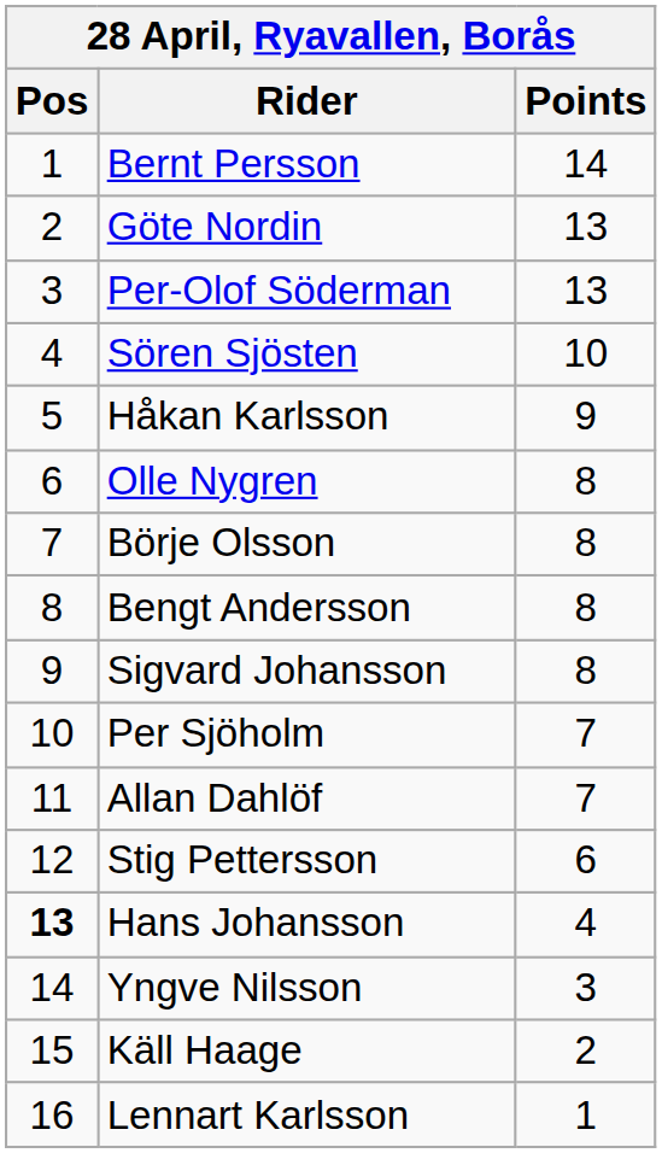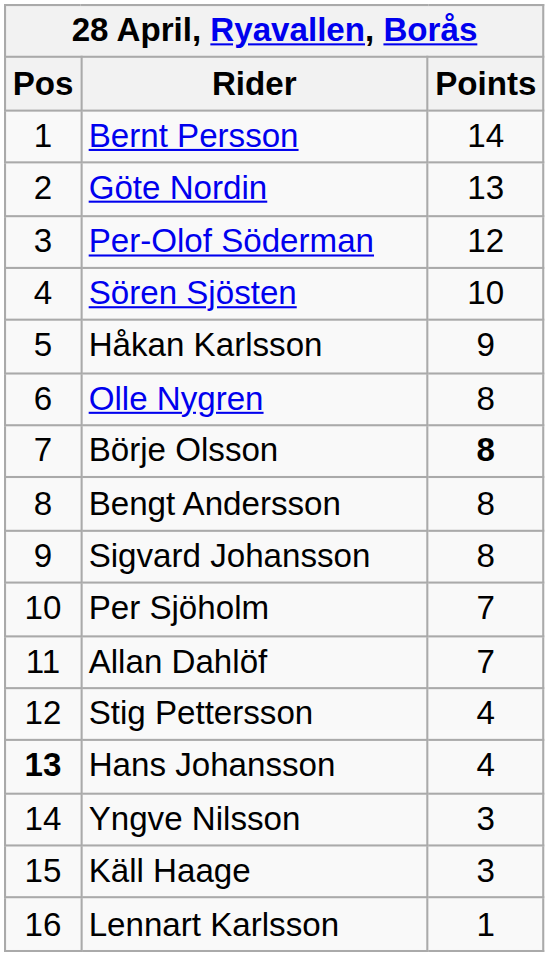 <table class="wikitable">
 <tr>
 <th colspan="6">28 April, <a href='#'>Ryavallen</a>, <a href='#'>Borås</a></th>
 </tr>
 <tr>
 <th width=20>Pos</th>
 <th width=160>Rider</th>
 <th width=30>Points</th>
 </tr>
 <tr align=center >
 <td>1</td>
 <td align=left><a href='#'>Bernt Persson</a></td>
 <td>14</td>
 </tr>
 <tr align=center >
 <td>2</td>
 <td align=left><a href='#'>Göte Nordin</a></td>
 <td>13</td>
 </tr>
 <tr align=center >
 <td>3</td>
 <td align=left><a href='#'>Per-Olof Söderman</a></td>
-<td>13</td>
+<td>12</td>
 </tr>
 <tr align=center >
 <td>4</td>
 <td align=left><a href='#'>Sören Sjösten</a></td>
 <td>10</td>
 </tr>
 <tr align=center >
 <td>5</td>
 <td align=left>Håkan Karlsson</td>
 <td>9</td>
 </tr>
 <tr align=center >
 <td>6</td>
 <td align=left><a href='#'>Olle Nygren</a></td>
 <td>8</td>
 </tr>
 <tr align=center >
 <td>7</td>
 <td align=left>Börje Olsson</td>
-<td>8</td>
+<td><strong>8</strong></td>
 </tr>
 <tr align=center >
 <td>8</td>
 <td align=left>Bengt Andersson</td>
 <td>8</td>
 </tr>
 <tr align=center>
 <td>9</td>
 <td align=left>Sigvard Johansson</td>
 <td>8</td>
 </tr>
 <tr align=center>
 <td>10</td>
 <td align=left>Per Sjöholm</td>
 <td>7</td>
 </tr>
 <tr align=center>
 <td>11</td>
 <td align=left>Allan Dahlöf</td>
 <td>7</td>
 </tr>
 <tr align=center>
 <td>12</td>
 <td align=left>Stig Pettersson</td>
-<td>6</td>
+<td>4</td>
 </tr>
 <tr align=center>
 <td><strong>13</strong></td>
 <td align=left>Hans Johansson</td>
 <td>4</td>
 </tr>
 <tr align=center>
 <td>14</td>
 <td align=left>Yngve Nilsson</td>
 <td>3</td>
 </tr>
 <tr align=center>
 <td>15</td>
 <td align=left>Käll Haage</td>
-<td>2</td>
+<td>3</td>
 </tr>
 <tr align=center>
 <td>16</td>
 <td align=left>Lennart Karlsson</td>
 <td>1</td>
 </tr>
 </table>
